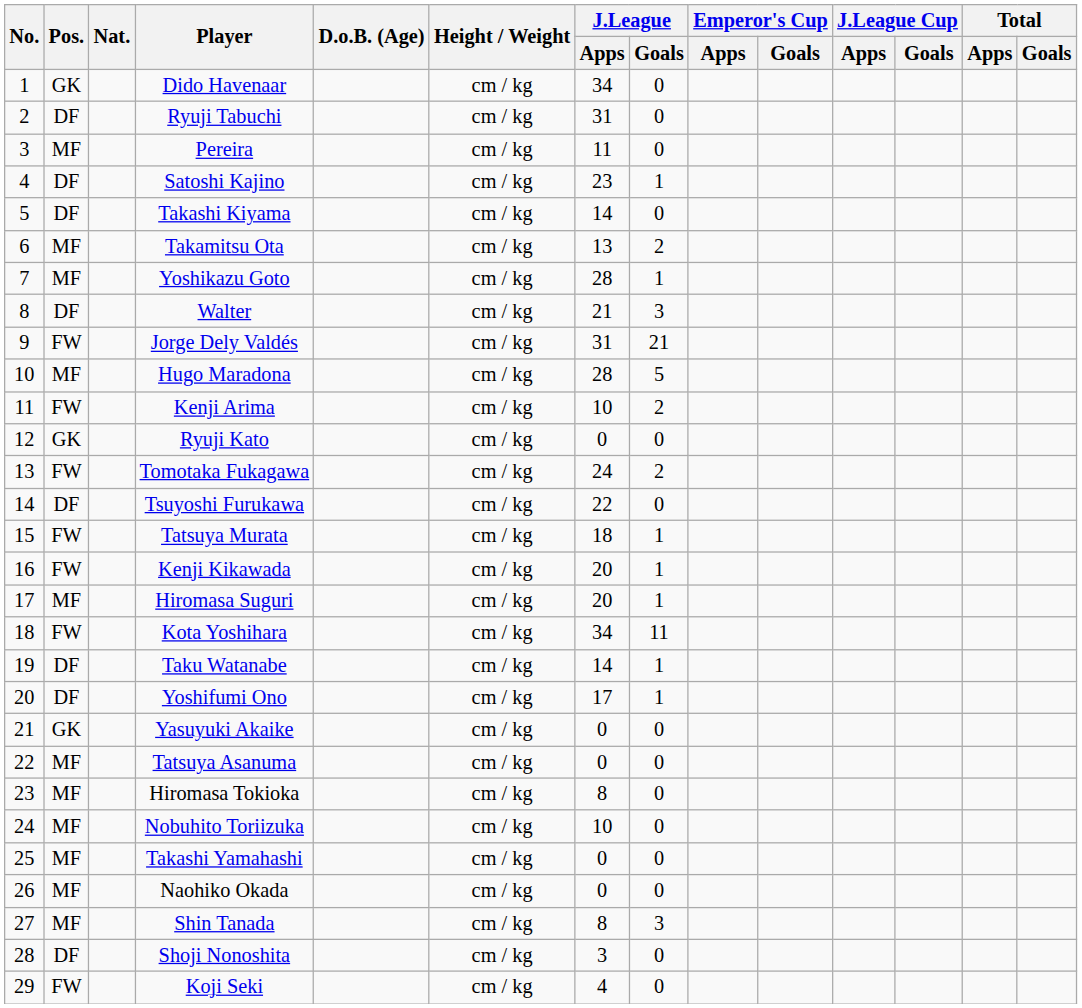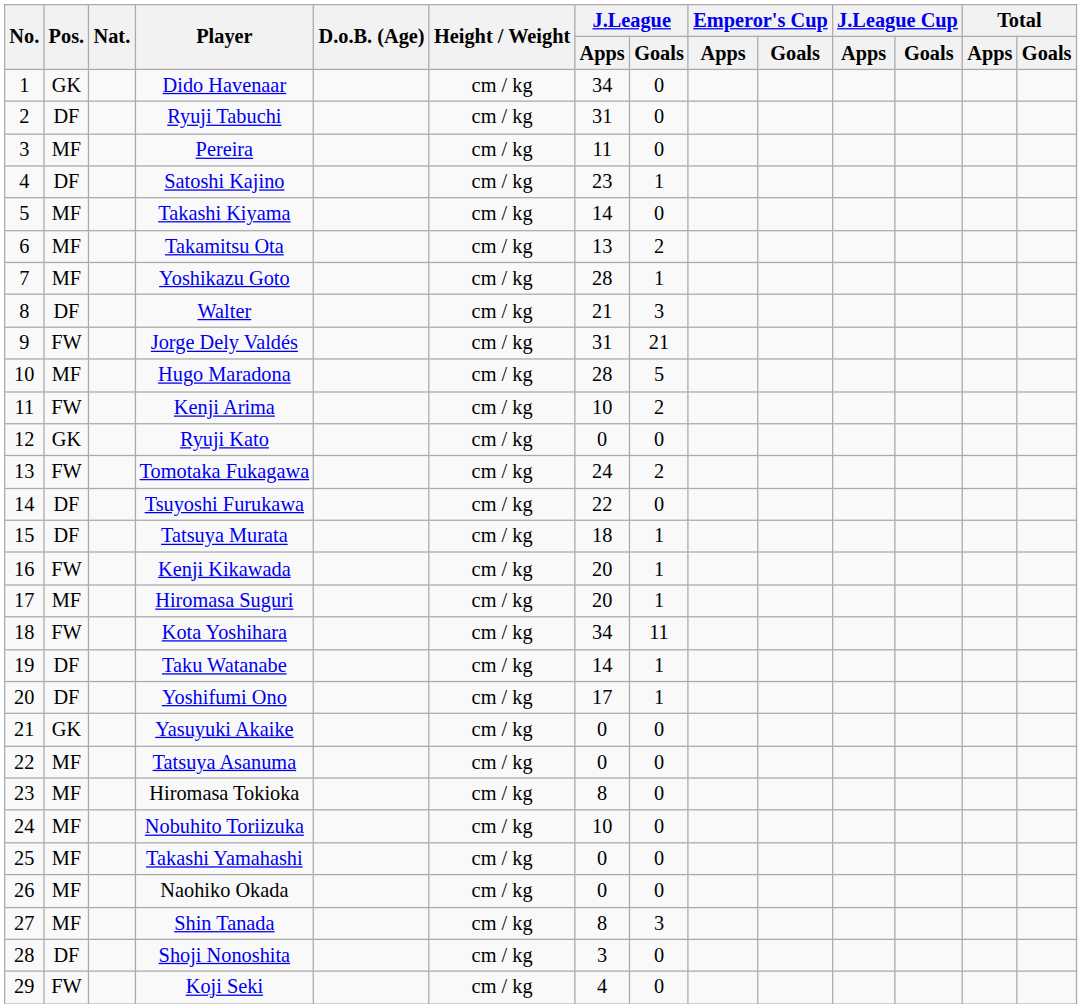 <table class="wikitable" style="text-align:center;">
 <tr>
 <th rowspan="2">No.</th>
 <th rowspan="2">Pos.</th>
 <th rowspan="2">Nat.</th>
 <th rowspan="2">Player</th>
 <th rowspan="2">D.o.B. (Age)</th>
 <th rowspan="2">Height / Weight</th>
 <th colspan="2"><a href='#'>J.League</a></th>
 <th colspan="2"><a href='#'>Emperor's Cup</a></th>
 <th colspan="2"><a href='#'>J.League Cup</a></th>
 <th colspan="2">Total</th>
 </tr>
 <tr>
 <th>Apps</th>
 <th>Goals</th>
 <th>Apps</th>
 <th>Goals</th>
 <th>Apps</th>
 <th>Goals</th>
 <th>Apps</th>
 <th>Goals</th>
 </tr>
 <tr>
 <td>1</td>
 <td>GK</td>
 <td></td>
 <td><a href='#'>Dido Havenaar</a></td>
 <td></td>
 <td>cm / kg</td>
 <td>34</td>
 <td>0</td>
 <td></td>
 <td></td>
 <td></td>
 <td></td>
 <td></td>
 <td></td>
 </tr>
 <tr>
 <td>2</td>
 <td>DF</td>
 <td></td>
 <td><a href='#'>Ryuji Tabuchi</a></td>
 <td></td>
 <td>cm / kg</td>
 <td>31</td>
 <td>0</td>
 <td></td>
 <td></td>
 <td></td>
 <td></td>
 <td></td>
 <td></td>
 </tr>
 <tr>
 <td>3</td>
 <td>MF</td>
 <td></td>
 <td><a href='#'>Pereira</a></td>
 <td></td>
 <td>cm / kg</td>
 <td>11</td>
 <td>0</td>
 <td></td>
 <td></td>
 <td></td>
 <td></td>
 <td></td>
 <td></td>
 </tr>
 <tr>
 <td>4</td>
 <td>DF</td>
 <td></td>
 <td><a href='#'>Satoshi Kajino</a></td>
 <td></td>
 <td>cm / kg</td>
 <td>23</td>
 <td>1</td>
 <td></td>
 <td></td>
 <td></td>
 <td></td>
 <td></td>
 <td></td>
 </tr>
 <tr>
 <td>5</td>
-<td>DF</td>
+<td>MF</td>
 <td></td>
 <td><a href='#'>Takashi Kiyama</a></td>
 <td></td>
 <td>cm / kg</td>
 <td>14</td>
 <td>0</td>
 <td></td>
 <td></td>
 <td></td>
 <td></td>
 <td></td>
 <td></td>
 </tr>
 <tr>
 <td>6</td>
 <td>MF</td>
 <td></td>
 <td><a href='#'>Takamitsu Ota</a></td>
 <td></td>
 <td>cm / kg</td>
 <td>13</td>
 <td>2</td>
 <td></td>
 <td></td>
 <td></td>
 <td></td>
 <td></td>
 <td></td>
 </tr>
 <tr>
 <td>7</td>
 <td>MF</td>
 <td></td>
 <td><a href='#'>Yoshikazu Goto</a></td>
 <td></td>
 <td>cm / kg</td>
 <td>28</td>
 <td>1</td>
 <td></td>
 <td></td>
 <td></td>
 <td></td>
 <td></td>
 <td></td>
 </tr>
 <tr>
 <td>8</td>
 <td>DF</td>
 <td></td>
 <td><a href='#'>Walter</a></td>
 <td></td>
 <td>cm / kg</td>
 <td>21</td>
 <td>3</td>
 <td></td>
 <td></td>
 <td></td>
 <td></td>
 <td></td>
 <td></td>
 </tr>
 <tr>
 <td>9</td>
 <td>FW</td>
 <td></td>
 <td><a href='#'>Jorge Dely Valdés</a></td>
 <td></td>
 <td>cm / kg</td>
 <td>31</td>
 <td>21</td>
 <td></td>
 <td></td>
 <td></td>
 <td></td>
 <td></td>
 <td></td>
 </tr>
 <tr>
 <td>10</td>
 <td>MF</td>
 <td></td>
 <td><a href='#'>Hugo Maradona</a></td>
 <td></td>
 <td>cm / kg</td>
 <td>28</td>
 <td>5</td>
 <td></td>
 <td></td>
 <td></td>
 <td></td>
 <td></td>
 <td></td>
 </tr>
 <tr>
 <td>11</td>
 <td>FW</td>
 <td></td>
 <td><a href='#'>Kenji Arima</a></td>
 <td></td>
 <td>cm / kg</td>
 <td>10</td>
 <td>2</td>
 <td></td>
 <td></td>
 <td></td>
 <td></td>
 <td></td>
 <td></td>
 </tr>
 <tr>
 <td>12</td>
 <td>GK</td>
 <td></td>
 <td><a href='#'>Ryuji Kato</a></td>
 <td></td>
 <td>cm / kg</td>
 <td>0</td>
 <td>0</td>
 <td></td>
 <td></td>
 <td></td>
 <td></td>
 <td></td>
 <td></td>
 </tr>
 <tr>
 <td>13</td>
 <td>FW</td>
 <td></td>
 <td><a href='#'>Tomotaka Fukagawa</a></td>
 <td></td>
 <td>cm / kg</td>
 <td>24</td>
 <td>2</td>
 <td></td>
 <td></td>
 <td></td>
 <td></td>
 <td></td>
 <td></td>
 </tr>
 <tr>
 <td>14</td>
 <td>DF</td>
 <td></td>
 <td><a href='#'>Tsuyoshi Furukawa</a></td>
 <td></td>
 <td>cm / kg</td>
 <td>22</td>
 <td>0</td>
 <td></td>
 <td></td>
 <td></td>
 <td></td>
 <td></td>
 <td></td>
 </tr>
 <tr>
 <td>15</td>
-<td>FW</td>
+<td>DF</td>
 <td></td>
 <td><a href='#'>Tatsuya Murata</a></td>
 <td></td>
 <td>cm / kg</td>
 <td>18</td>
 <td>1</td>
 <td></td>
 <td></td>
 <td></td>
 <td></td>
 <td></td>
 <td></td>
 </tr>
 <tr>
 <td>16</td>
 <td>FW</td>
 <td></td>
 <td><a href='#'>Kenji Kikawada</a></td>
 <td></td>
 <td>cm / kg</td>
 <td>20</td>
 <td>1</td>
 <td></td>
 <td></td>
 <td></td>
 <td></td>
 <td></td>
 <td></td>
 </tr>
 <tr>
 <td>17</td>
 <td>MF</td>
 <td></td>
 <td><a href='#'>Hiromasa Suguri</a></td>
 <td></td>
 <td>cm / kg</td>
 <td>20</td>
 <td>1</td>
 <td></td>
 <td></td>
 <td></td>
 <td></td>
 <td></td>
 <td></td>
 </tr>
 <tr>
 <td>18</td>
 <td>FW</td>
 <td></td>
 <td><a href='#'>Kota Yoshihara</a></td>
 <td></td>
 <td>cm / kg</td>
 <td>34</td>
 <td>11</td>
 <td></td>
 <td></td>
 <td></td>
 <td></td>
 <td></td>
 <td></td>
 </tr>
 <tr>
 <td>19</td>
 <td>DF</td>
 <td></td>
 <td><a href='#'>Taku Watanabe</a></td>
 <td></td>
 <td>cm / kg</td>
 <td>14</td>
 <td>1</td>
 <td></td>
 <td></td>
 <td></td>
 <td></td>
 <td></td>
 <td></td>
 </tr>
 <tr>
 <td>20</td>
 <td>DF</td>
 <td></td>
 <td><a href='#'>Yoshifumi Ono</a></td>
 <td></td>
 <td>cm / kg</td>
 <td>17</td>
 <td>1</td>
 <td></td>
 <td></td>
 <td></td>
 <td></td>
 <td></td>
 <td></td>
 </tr>
 <tr>
 <td>21</td>
 <td>GK</td>
 <td></td>
 <td><a href='#'>Yasuyuki Akaike</a></td>
 <td></td>
 <td>cm / kg</td>
 <td>0</td>
 <td>0</td>
 <td></td>
 <td></td>
 <td></td>
 <td></td>
 <td></td>
 <td></td>
 </tr>
 <tr>
 <td>22</td>
 <td>MF</td>
 <td></td>
 <td><a href='#'>Tatsuya Asanuma</a></td>
 <td></td>
 <td>cm / kg</td>
 <td>0</td>
 <td>0</td>
 <td></td>
 <td></td>
 <td></td>
 <td></td>
 <td></td>
 <td></td>
 </tr>
 <tr>
 <td>23</td>
 <td>MF</td>
 <td></td>
 <td>Hiromasa Tokioka</td>
 <td></td>
 <td>cm / kg</td>
 <td>8</td>
 <td>0</td>
 <td></td>
 <td></td>
 <td></td>
 <td></td>
 <td></td>
 <td></td>
 </tr>
 <tr>
 <td>24</td>
 <td>MF</td>
 <td></td>
 <td><a href='#'>Nobuhito Toriizuka</a></td>
 <td></td>
 <td>cm / kg</td>
 <td>10</td>
 <td>0</td>
 <td></td>
 <td></td>
 <td></td>
 <td></td>
 <td></td>
 <td></td>
 </tr>
 <tr>
 <td>25</td>
 <td>MF</td>
 <td></td>
 <td><a href='#'>Takashi Yamahashi</a></td>
 <td></td>
 <td>cm / kg</td>
 <td>0</td>
 <td>0</td>
 <td></td>
 <td></td>
 <td></td>
 <td></td>
 <td></td>
 <td></td>
 </tr>
 <tr>
 <td>26</td>
 <td>MF</td>
 <td></td>
 <td>Naohiko Okada</td>
 <td></td>
 <td>cm / kg</td>
 <td>0</td>
 <td>0</td>
 <td></td>
 <td></td>
 <td></td>
 <td></td>
 <td></td>
 <td></td>
 </tr>
 <tr>
 <td>27</td>
 <td>MF</td>
 <td></td>
 <td><a href='#'>Shin Tanada</a></td>
 <td></td>
 <td>cm / kg</td>
 <td>8</td>
 <td>3</td>
 <td></td>
 <td></td>
 <td></td>
 <td></td>
 <td></td>
 <td></td>
 </tr>
 <tr>
 <td>28</td>
 <td>DF</td>
 <td></td>
 <td><a href='#'>Shoji Nonoshita</a></td>
 <td></td>
 <td>cm / kg</td>
 <td>3</td>
 <td>0</td>
 <td></td>
 <td></td>
 <td></td>
 <td></td>
 <td></td>
 <td></td>
 </tr>
 <tr>
 <td>29</td>
 <td>FW</td>
 <td></td>
 <td><a href='#'>Koji Seki</a></td>
 <td></td>
 <td>cm / kg</td>
 <td>4</td>
 <td>0</td>
 <td></td>
 <td></td>
 <td></td>
 <td></td>
 <td></td>
 <td></td>
 </tr>
 </table>
